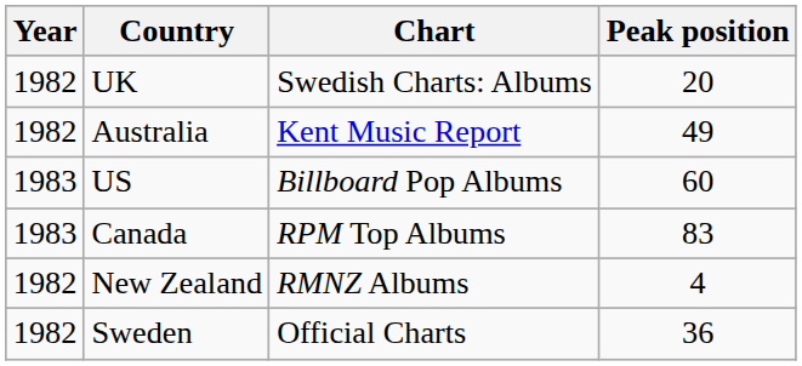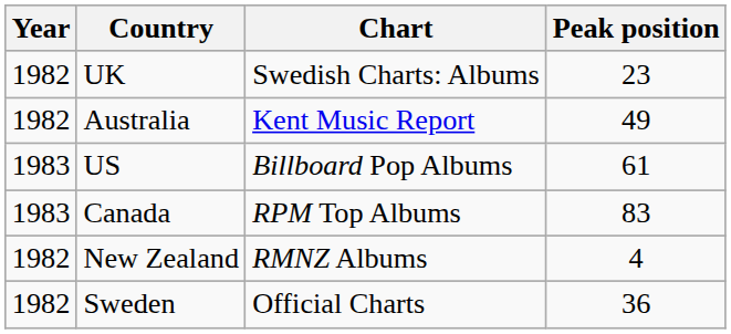 <table class="wikitable">
 <tr>
 <th align="left">Year</th>
 <th align="left">Country</th>
 <th align="left">Chart</th>
 <th align="left">Peak position</th>
 </tr>
 <tr>
 <td align="left">1982</td>
 <td align="left">UK</td>
 <td align="left">Swedish Charts: Albums</td>
-<td align="center">20</td>
+<td align="center">23</td>
 </tr>
 <tr>
 <td align="left">1982</td>
 <td align="left">Australia</td>
 <td align="left"><a href='#'>Kent Music Report</a></td>
 <td align="center">49</td>
 </tr>
 <tr>
 <td align="left">1983</td>
 <td align="left">US</td>
 <td align="left"><em>Billboard</em> Pop Albums</td>
-<td align="center">60</td>
+<td align="center">61</td>
 </tr>
 <tr>
 <td align="left">1983</td>
 <td align="left">Canada</td>
 <td align="left"><em>RPM</em> Top Albums</td>
 <td align="center">83</td>
 </tr>
 <tr>
 <td align="left">1982</td>
 <td align="left">New Zealand</td>
 <td align="left"><em>RMNZ</em> Albums</td>
 <td align="center">4</td>
 </tr>
 <tr>
 <td align="left">1982</td>
 <td align="left">Sweden</td>
 <td align="left">Official Charts</td>
 <td align="center">36</td>
 </tr>
 </table>
